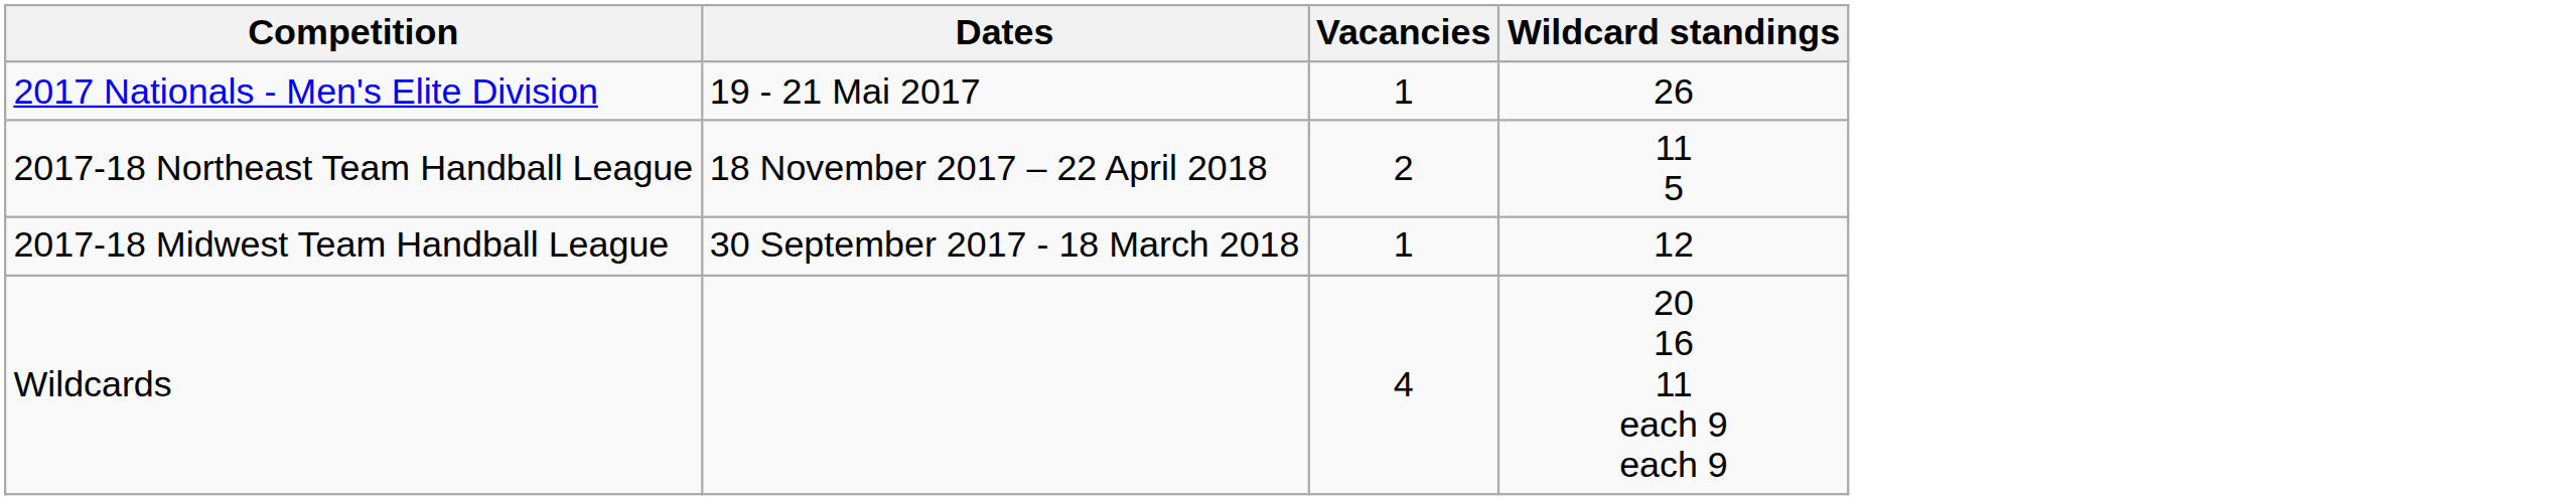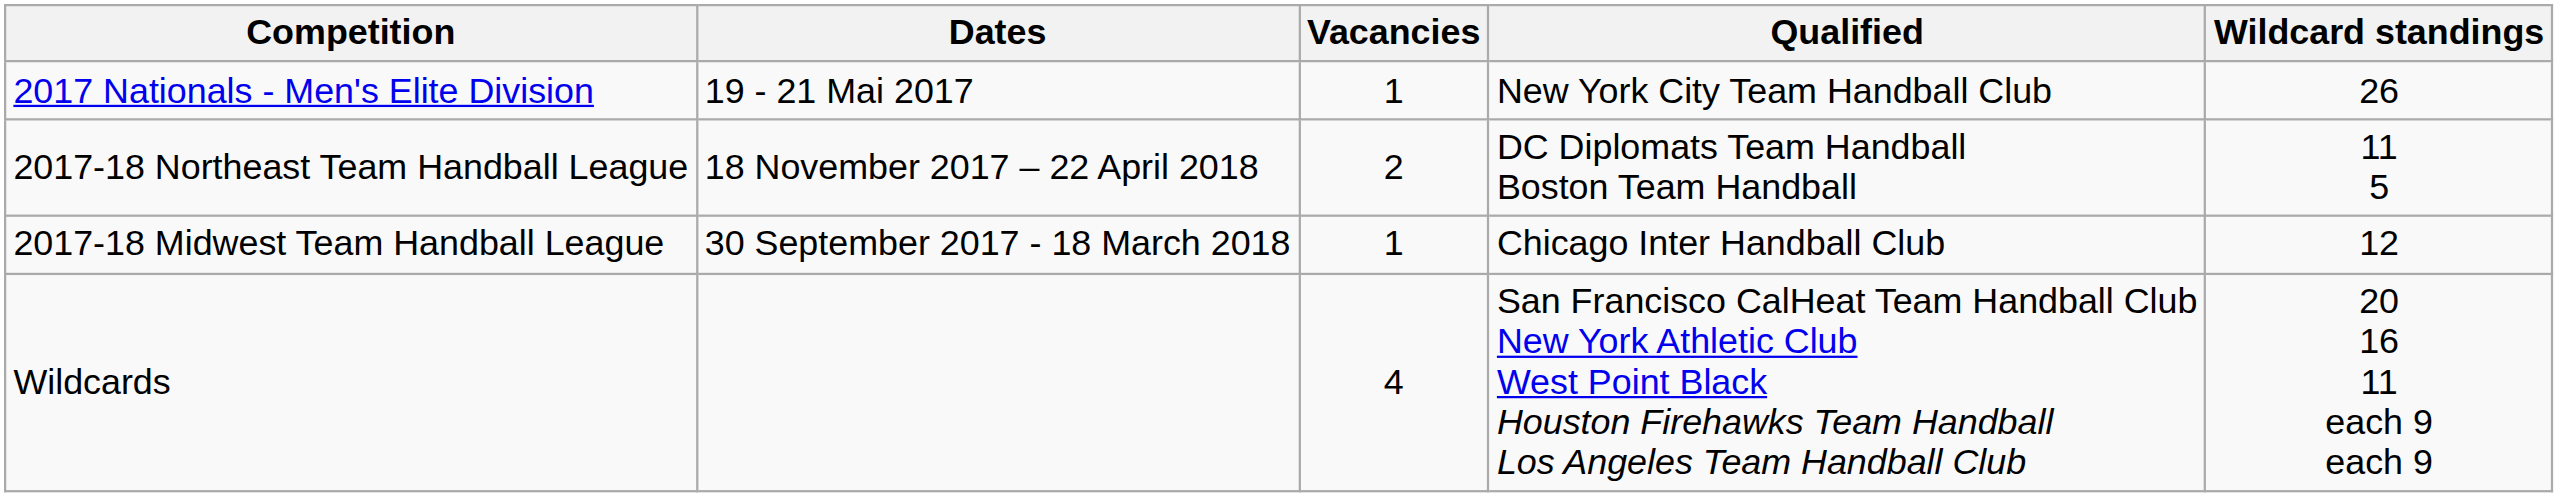 <table class="wikitable">
 <tr>
 <th>Competition</th>
 <th>Dates</th>
 <th>Vacancies</th>
+<th>Qualified</th>
 <th>Wildcard standings</th>
 </tr>
 <tr>
 <td><a href='#'>2017 Nationals - Men's Elite Division</a></td>
 <td>19 - 21 Mai 2017</td>
 <td align="center">1</td>
+<td>New York City Team Handball Club</td>
 <td align="center">26</td>
 </tr>
 <tr>
 <td>2017-18 Northeast Team Handball League</td>
 <td>18 November 2017 – 22 April 2018</td>
 <td align="center">2</td>
+<td>DC Diplomats Team Handball<br>Boston Team Handball</td>
 <td align="center">11<br>5</td>
 </tr>
 <tr>
 <td>2017-18 Midwest Team Handball League</td>
 <td>30 September 2017 - 18 March 2018</td>
 <td align="center">1</td>
+<td>Chicago Inter Handball Club</td>
 <td align="center">12</td>
 </tr>
 <tr>
 <td>Wildcards</td>
 <td></td>
 <td align="center">4</td>
+<td>San Francisco CalHeat Team Handball Club<br><a href='#'>New York Athletic Club</a><br><a href='#'>West Point Black</a><br><em>Houston Firehawks Team Handball</em><br><em>Los Angeles Team Handball Club</em></td>
 <td align="center">20<br>16<br>11<br>each 9<br>each 9</td>
 </tr>
 </table>
